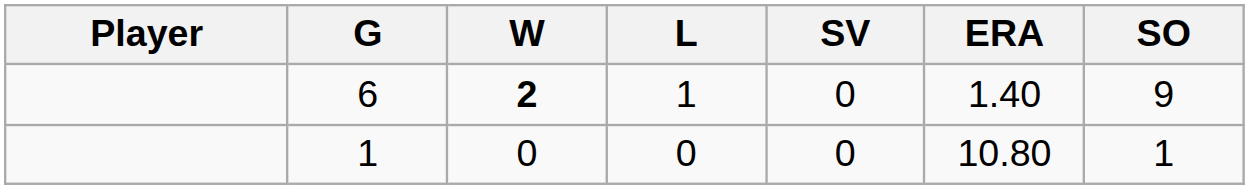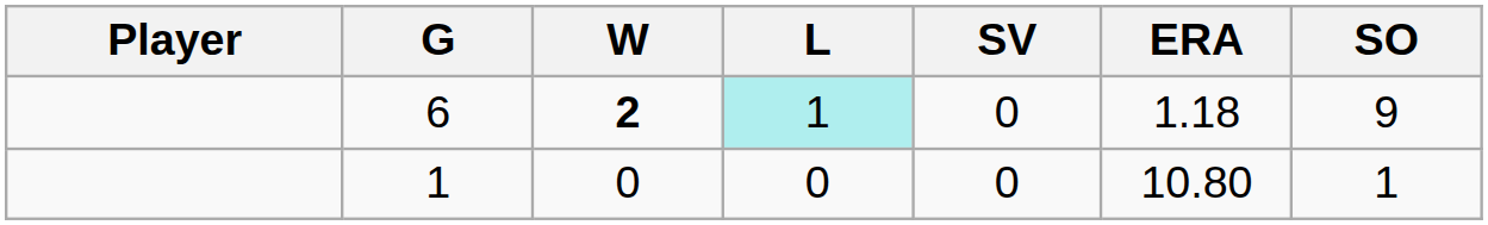 <table class="wikitable sortable">
 <tr>
 <th bgcolor="#DDDDFF" width="16%">Player</th>
 <th bgcolor="#DDDDFF" width="9%">G</th>
 <th bgcolor="#DDDDFF" width="9%">W</th>
 <th bgcolor="#DDDDFF" width="9%">L</th>
 <th bgcolor="#DDDDFF" width="9%">SV</th>
 <th bgcolor="#DDDDFF" width="9%">ERA</th>
 <th bgcolor="#DDDDFF" width="9%">SO</th>
 </tr>
 <tr align="center">
 <td></td>
 <td>6</td>
 <td><strong>2</strong></td>
-<td>1</td>
+<td style="background: paleturquoise;">1</td>
 <td>0</td>
-<td>1.40</td>
+<td>1.18</td>
 <td>9</td>
 </tr>
 <tr align="center">
 <td></td>
 <td>1</td>
 <td>0</td>
 <td>0</td>
 <td>0</td>
 <td>10.80</td>
 <td>1</td>
 </tr>
 </table>
